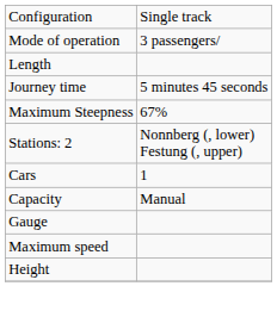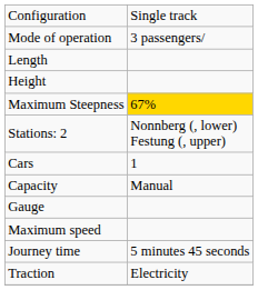 <table class="wikitable">
 <tr>
 <td>Configuration</td>
 <td>Single track</td>
 </tr>
 <tr>
 <td>Mode of operation</td>
 <td>3 passengers/</td>
 </tr>
 <tr>
 <td>Length</td>
 <td></td>
 </tr>
 <tr>
-<td>Journey time</td>
-<td>5 minutes 45 seconds</td>
+<td>Height</td>
+<td></td>
 </tr>
 <tr>
 <td>Maximum Steepness</td>
-<td>67%</td>
+<td style="background: gold;">67%</td>
 </tr>
 <tr>
 <td>Stations: 2</td>
 <td>Nonnberg (, lower)<br>Festung (, upper)</td>
 </tr>
 <tr>
 <td>Cars</td>
 <td>1</td>
 </tr>
 <tr>
 <td>Capacity</td>
 <td>Manual</td>
 </tr>
 <tr>
 <td>Gauge</td>
 <td></td>
 </tr>
 <tr>
 <td>Maximum speed</td>
 <td></td>
 </tr>
 <tr>
-<td>Height</td>
-<td></td>
+<td>Journey time</td>
+<td>5 minutes 45 seconds</td>
+</tr>
+<tr>
+<td>Traction</td>
+<td>Electricity</td>
 </tr>
 <tr>
 </tr>
 </table>
